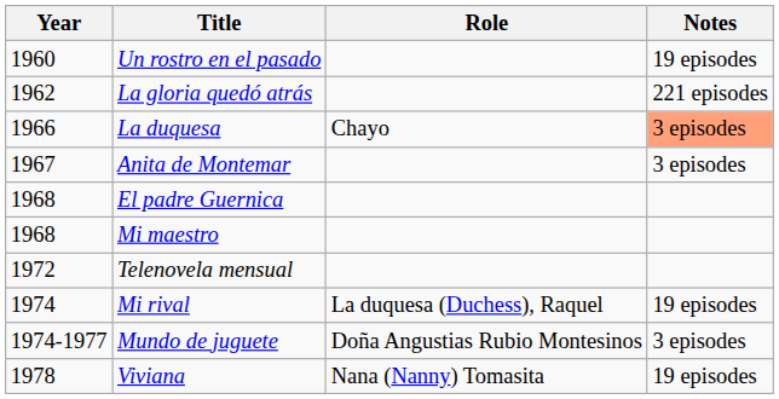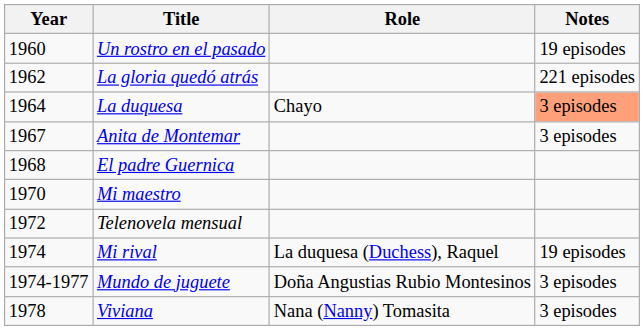 <table class="wikitable sortable">
 <tr>
 <th>Year</th>
 <th>Title</th>
 <th>Role</th>
 <th class="unsortable">Notes</th>
 </tr>
 <tr>
 <td>1960</td>
 <td><em><a href='#'>Un rostro en el pasado</a></em></td>
 <td></td>
 <td>19 episodes</td>
 </tr>
 <tr>
 <td>1962</td>
 <td><em><a href='#'>La gloria quedó atrás</a></em></td>
 <td></td>
 <td>221 episodes</td>
 </tr>
 <tr>
-<td>1966</td>
+<td>1964</td>
 <td><em><a href='#'>La duquesa</a></em></td>
 <td>Chayo</td>
 <td style="background: lightsalmon;">3 episodes</td>
 </tr>
 <tr>
 <td>1967</td>
 <td><em><a href='#'>Anita de Montemar</a></em></td>
 <td></td>
 <td>3 episodes</td>
 </tr>
 <tr>
 <td>1968</td>
 <td><em><a href='#'>El padre Guernica</a></em></td>
 <td></td>
 <td></td>
 </tr>
 <tr>
-<td>1968</td>
+<td>1970</td>
 <td><em><a href='#'>Mi maestro</a></em></td>
 <td></td>
 <td></td>
 </tr>
 <tr>
 <td>1972</td>
 <td><em>Telenovela mensual</em></td>
 <td></td>
 <td></td>
 </tr>
 <tr>
 <td>1974</td>
 <td><em><a href='#'>Mi rival</a></em></td>
 <td>La duquesa (<a href='#'>Duchess</a>), Raquel</td>
 <td>19 episodes</td>
 </tr>
 <tr>
 <td>1974-1977</td>
 <td><em><a href='#'>Mundo de juguete</a></em></td>
 <td>Doña Angustias Rubio Montesinos</td>
 <td>3 episodes</td>
 </tr>
 <tr>
 <td>1978</td>
 <td><em><a href='#'>Viviana</a></em></td>
 <td>Nana (<a href='#'>Nanny</a>) Tomasita</td>
-<td>19 episodes</td>
+<td>3 episodes</td>
 </tr>
 </table>
